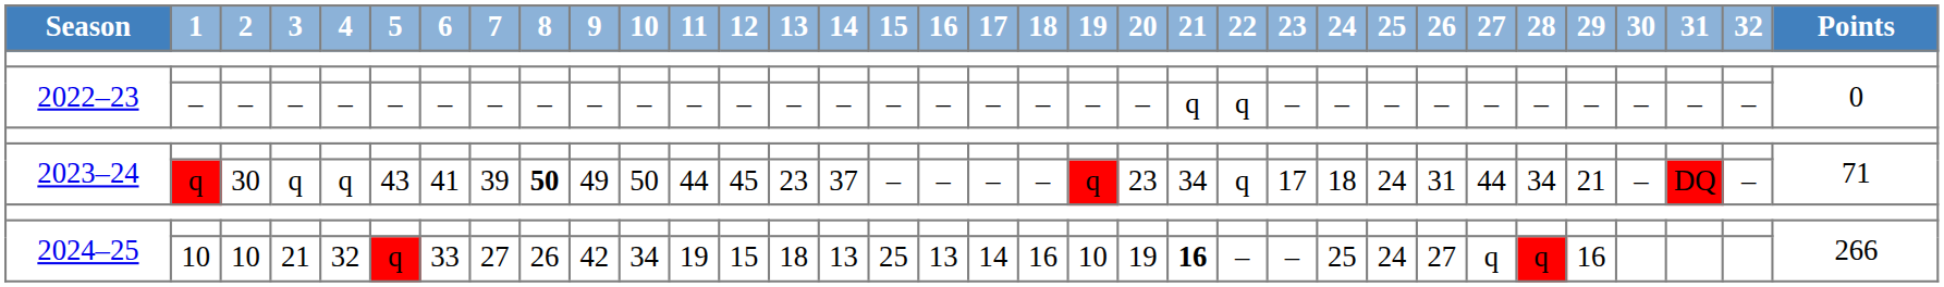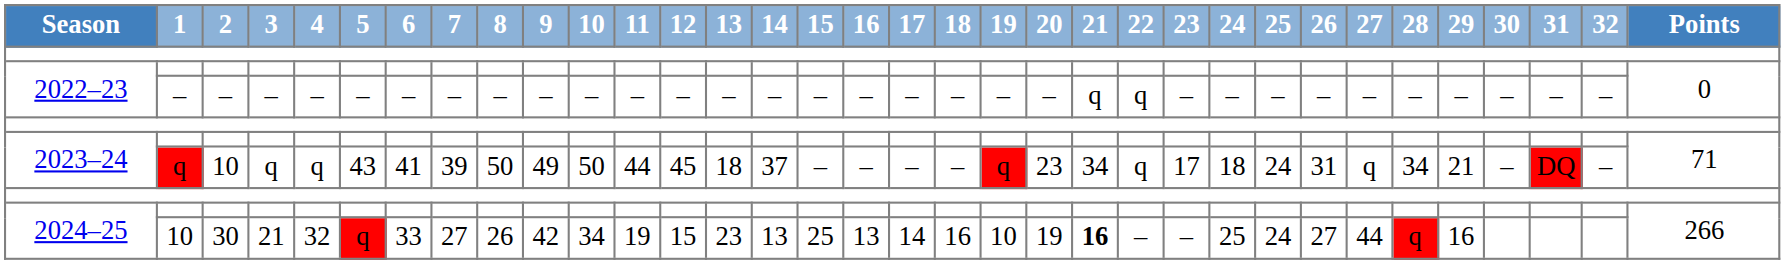 <table cellpadding="3" cellspacing="0" border="1" style="background:#ffffff; font-size:80%; line-height:13px; border:grey solid 1px; border-collapse:collapse;">
 <tr style="background:#ccc; text-align:center; color:white">
 <td style="background:#4180be;" width="65px"><strong>Season</strong></td>
 <td style="background:#8CB2D8;" width="15px"><strong>1</strong></td>
 <td style="background:#8CB2D8;" width="15px"><strong>2</strong></td>
 <td style="background:#8CB2D8;" width="15px"><strong>3</strong></td>
 <td style="background:#8CB2D8;" width="15px"><strong>4</strong></td>
 <td style="background:#8CB2D8;" width="15px"><strong>5</strong></td>
 <td style="background:#8CB2D8;" width="15px"><strong>6</strong></td>
 <td style="background:#8CB2D8;" width="15px"><strong>7</strong></td>
 <td style="background:#8CB2D8;" width="15px"><strong>8</strong></td>
 <td style="background:#8CB2D8;" width="15px"><strong>9</strong></td>
 <td style="background:#8CB2D8;" width="15px"><strong>10</strong></td>
 <td style="background:#8CB2D8;" width="15px"><strong>11</strong></td>
 <td style="background:#8CB2D8;" width="15px"><strong>12</strong></td>
 <td style="background:#8CB2D8;" width="15px"><strong>13</strong></td>
 <td style="background:#8CB2D8;" width="15px"><strong>14</strong></td>
 <td style="background:#8CB2D8;" width="15px"><strong>15</strong></td>
 <td style="background:#8CB2D8;" width="15px"><strong>16</strong></td>
 <td style="background:#8CB2D8;" width="15px"><strong>17</strong></td>
 <td style="background:#8CB2D8;" width="15px"><strong>18</strong></td>
 <td style="background:#8CB2D8;" width="15px"><strong>19</strong></td>
 <td style="background:#8CB2D8;" width="15px"><strong>20</strong></td>
 <td style="background:#8CB2D8;" width="15px"><strong>21</strong></td>
 <td style="background:#8CB2D8;" width="15px"><strong>22</strong></td>
 <td style="background:#8CB2D8;" width="15px"><strong>23</strong></td>
 <td style="background:#8CB2D8;" width="15px"><strong>24</strong></td>
 <td style="background:#8CB2D8;" width="15px"><strong>25</strong></td>
 <td style="background:#8CB2D8;" width="15px"><strong>26</strong></td>
 <td style="background:#8CB2D8;" width="15px"><strong>27</strong></td>
 <td style="background:#8CB2D8;" width="15px"><strong>28</strong></td>
 <td style="background:#8CB2D8;" width="15px"><strong>29</strong></td>
 <td style="background:#8CB2D8;" width="15px"><strong>30</strong></td>
 <td style="background:#8CB2D8;" width="15px"><strong>31</strong></td>
 <td style="background:#8CB2D8;" width="15px"><strong>32</strong></td>
 <td style="background:#4180be;" width="30px"><strong>Points</strong></td>
 </tr>
 <tr>
 <td colspan=34></td>
 </tr>
 <tr align=center>
 <td rowspan="2" style="width:66px;"><a href='#'>2022–23</a></td>
 <th></th>
 <th></th>
 <th></th>
 <th></th>
 <th></th>
 <th></th>
 <th></th>
 <th></th>
 <th></th>
 <th></th>
 <th></th>
 <th></th>
 <th></th>
 <th></th>
 <th></th>
 <th></th>
 <th></th>
 <th></th>
 <th></th>
 <th></th>
 <th></th>
 <th></th>
 <th></th>
 <th></th>
 <th></th>
 <th></th>
 <th></th>
 <th></th>
 <th></th>
 <th></th>
 <th></th>
 <th></th>
 <td rowspan="2" style="width:66px;">0</td>
 </tr>
 <tr align=center>
 <td>–</td>
 <td>–</td>
 <td>–</td>
 <td>–</td>
 <td>–</td>
 <td>–</td>
 <td>–</td>
 <td>–</td>
 <td>–</td>
 <td>–</td>
 <td>–</td>
 <td>–</td>
 <td>–</td>
 <td>–</td>
 <td>–</td>
 <td>–</td>
 <td>–</td>
 <td>–</td>
 <td>–</td>
 <td>–</td>
 <td>q</td>
 <td>q</td>
 <td>–</td>
 <td>–</td>
 <td>–</td>
 <td>–</td>
 <td>–</td>
 <td>–</td>
 <td>–</td>
 <td>–</td>
 <td>–</td>
 <td>–</td>
 </tr>
 <tr>
 <td colspan=34></td>
 </tr>
 <tr align=center>
 <td rowspan="2" style="width:66px;"><a href='#'>2023–24</a></td>
 <th></th>
 <th></th>
 <th></th>
 <th></th>
 <th></th>
 <th></th>
 <th></th>
 <th></th>
 <th></th>
 <th></th>
 <th></th>
 <th></th>
 <th></th>
 <th></th>
 <th></th>
 <th></th>
 <th></th>
 <th></th>
 <th></th>
 <th></th>
 <th></th>
 <th></th>
 <th></th>
 <th></th>
 <th></th>
 <th></th>
 <th></th>
 <th></th>
 <th></th>
 <th></th>
 <th></th>
 <th></th>
 <td rowspan="2" style="width:66px;">71</td>
 </tr>
 <tr align=center>
 <td bgcolor=red>q</td>
-<td>30</td>
+<td>10</td>
 <td>q</td>
 <td>q</td>
 <td>43</td>
 <td>41</td>
 <td>39</td>
-<td><strong>50</strong></td>
+<td>50</td>
 <td>49</td>
 <td>50</td>
 <td>44</td>
 <td>45</td>
-<td>23</td>
+<td>18</td>
 <td>37</td>
 <td>–</td>
 <td>–</td>
 <td>–</td>
 <td>–</td>
 <td bgcolor=red>q</td>
 <td>23</td>
 <td>34</td>
 <td>q</td>
 <td>17</td>
 <td>18</td>
 <td>24</td>
 <td>31</td>
-<td>44</td>
+<td>q</td>
 <td>34</td>
 <td>21</td>
 <td>–</td>
 <td bgcolor=red>DQ</td>
 <td>–</td>
 </tr>
 <tr>
 <td colspan=34></td>
 </tr>
 <tr align=center>
 <td rowspan="2" style="width:66px;"><a href='#'>2024–25</a></td>
 <th></th>
 <th></th>
 <th></th>
 <th></th>
 <th></th>
 <th></th>
 <th></th>
 <th></th>
 <th></th>
 <th></th>
 <th></th>
 <th></th>
 <th></th>
 <th></th>
 <th></th>
 <th></th>
 <th></th>
 <th></th>
 <th></th>
 <th></th>
 <th></th>
 <th></th>
 <th></th>
 <th></th>
 <th></th>
 <th></th>
 <th></th>
 <th></th>
 <th></th>
 <th></th>
 <th></th>
 <th></th>
 <td rowspan="2" style="width:66px;">266</td>
 </tr>
 <tr align=center>
 <td>10</td>
-<td>10</td>
+<td>30</td>
 <td>21</td>
 <td>32</td>
 <td bgcolor=red>q</td>
 <td>33</td>
 <td>27</td>
 <td>26</td>
 <td>42</td>
 <td>34</td>
 <td>19</td>
 <td>15</td>
-<td>18</td>
+<td>23</td>
 <td>13</td>
 <td>25</td>
 <td>13</td>
 <td>14</td>
 <td>16</td>
 <td>10</td>
 <td>19</td>
 <td><strong>16</strong></td>
 <td>–</td>
 <td>–</td>
 <td>25</td>
 <td>24</td>
 <td>27</td>
-<td>q</td>
+<td>44</td>
 <td bgcolor=red>q</td>
 <td>16</td>
 <td></td>
 <td></td>
 <td></td>
 </tr>
 </table>
